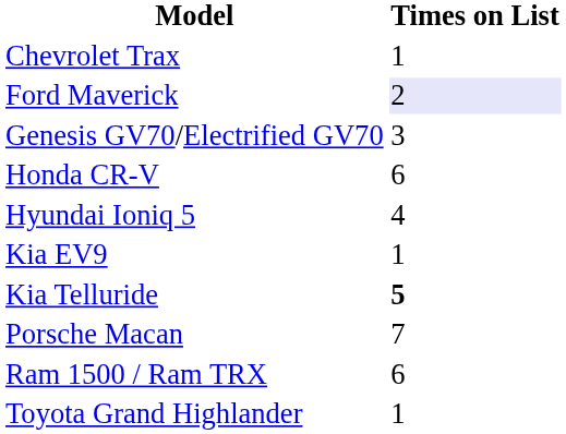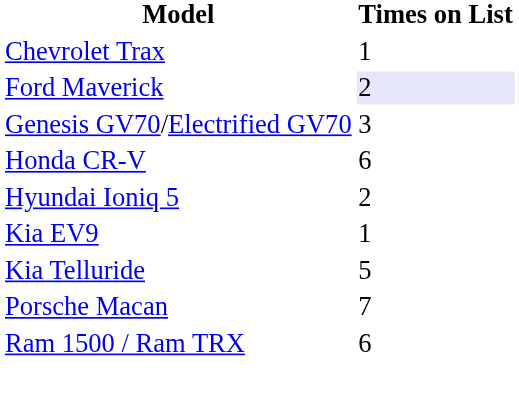 <table>
 <tr>
 <th>Model</th>
 <th>Times on List</th>
 </tr>
 <tr>
 <td><a href='#'>Chevrolet Trax</a></td>
 <td>1</td>
 </tr>
 <tr>
 <td><a href='#'>Ford Maverick</a></td>
 <td style="background: lavender;">2</td>
 </tr>
 <tr>
 <td><a href='#'>Genesis GV70</a>/<a href='#'>Electrified GV70</a></td>
 <td>3</td>
 </tr>
 <tr>
 <td><a href='#'>Honda CR-V</a></td>
 <td>6</td>
 </tr>
 <tr>
 <td><a href='#'>Hyundai Ioniq 5</a></td>
-<td>4</td>
+<td>2</td>
 </tr>
 <tr>
 <td><a href='#'>Kia EV9</a></td>
 <td>1</td>
 </tr>
 <tr>
 <td><a href='#'>Kia Telluride</a></td>
-<td><strong>5</strong></td>
+<td>5</td>
 </tr>
 <tr>
 <td><a href='#'>Porsche Macan</a></td>
 <td>7</td>
 </tr>
 <tr>
 <td><a href='#'>Ram 1500 / Ram TRX</a></td>
 <td>6</td>
 </tr>
-<tr>
-<td><a href='#'>Toyota Grand Highlander</a></td>
-<td>1</td>
-</tr>
 </table>
